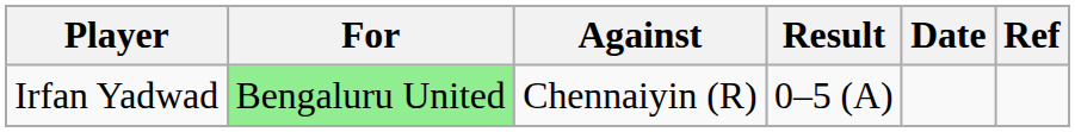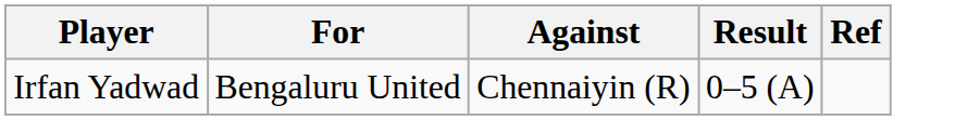 <table class="wikitable">
 <tr>
 <th>Player</th>
 <th>For</th>
 <th>Against</th>
 <th style="text-align:center">Result</th>
-<th>Date</th>
 <th>Ref</th>
 </tr>
 <tr>
 <td> Irfan Yadwad</td>
-<td style="background: lightgreen;">Bengaluru United</td>
+<td>Bengaluru United</td>
 <td>Chennaiyin (R)</td>
 <td align="center">0–5 (A)</td>
 <td></td>
-<td></td>
 </tr>
 </table>
